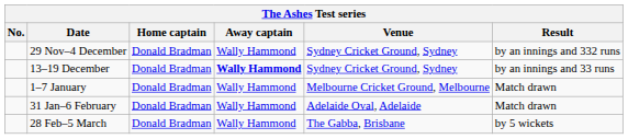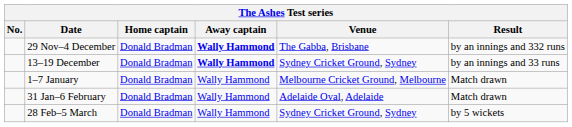 <table class="wikitable">
 <tr>
 <th colspan="9"><a href='#'>The Ashes</a> Test series</th>
 </tr>
 <tr>
 <th>No.</th>
 <th>Date</th>
 <th>Home captain</th>
 <th>Away captain</th>
 <th>Venue</th>
 <th>Result</th>
 </tr>
 <tr>
 <td></td>
 <td>29 Nov–4 December</td>
 <td><a href='#'>Donald Bradman</a></td>
-<td><a href='#'>Wally Hammond</a></td>
-<td><a href='#'>Sydney Cricket Ground</a>, <a href='#'>Sydney</a></td>
+<td><strong><a href='#'>Wally Hammond</a></strong></td>
+<td><a href='#'>The Gabba</a>, <a href='#'>Brisbane</a></td>
 <td> by an innings and 332 runs</td>
 </tr>
 <tr>
 <td></td>
 <td>13–19 December</td>
 <td><a href='#'>Donald Bradman</a></td>
 <td><strong><a href='#'>Wally Hammond</a></strong></td>
 <td><a href='#'>Sydney Cricket Ground</a>, <a href='#'>Sydney</a></td>
 <td> by an innings and 33 runs</td>
 </tr>
 <tr>
 <td></td>
 <td>1–7 January</td>
 <td><a href='#'>Donald Bradman</a></td>
 <td><a href='#'>Wally Hammond</a></td>
 <td><a href='#'>Melbourne Cricket Ground</a>, <a href='#'>Melbourne</a></td>
 <td>Match drawn</td>
 </tr>
 <tr>
 <td></td>
 <td>31 Jan–6 February</td>
 <td><a href='#'>Donald Bradman</a></td>
 <td><a href='#'>Wally Hammond</a></td>
 <td><a href='#'>Adelaide Oval</a>, <a href='#'>Adelaide</a></td>
 <td>Match drawn</td>
 </tr>
 <tr>
 <td></td>
 <td>28 Feb–5 March</td>
 <td><a href='#'>Donald Bradman</a></td>
 <td><a href='#'>Wally Hammond</a></td>
-<td><a href='#'>The Gabba</a>, <a href='#'>Brisbane</a></td>
+<td><a href='#'>Sydney Cricket Ground</a>, <a href='#'>Sydney</a></td>
 <td> by 5 wickets</td>
 </tr>
 </table>
